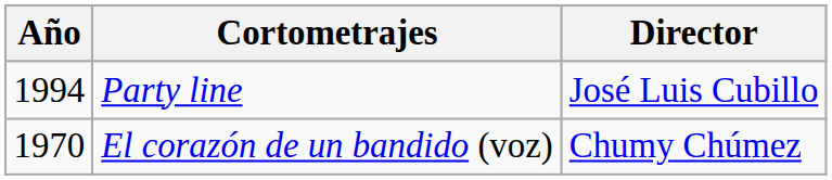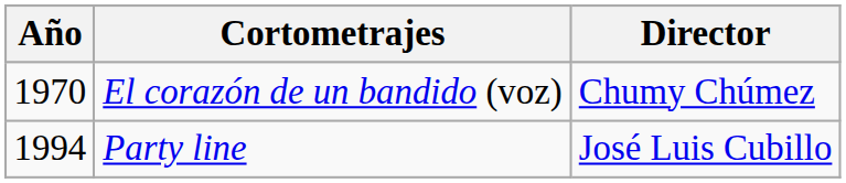 <table class=wikitable>
 <tr style="background:#ccc;">
 <th>Año</th>
 <th>Cortometrajes</th>
 <th>Director</th>
 </tr>
 <tr>
+<td>1970</td>
+<td><em><a href='#'>El corazón de un bandido</a></em> (voz)</td>
+<td><a href='#'>Chumy Chúmez</a></td>
+</tr>
+<tr>
 <td>1994</td>
 <td><em><a href='#'>Party line</a></em></td>
 <td><a href='#'>José Luis Cubillo</a></td>
 </tr>
-<tr>
-<td>1970</td>
-<td><em><a href='#'>El corazón de un bandido</a></em> (voz)</td>
-<td><a href='#'>Chumy Chúmez</a></td>
-</tr>
 </table>
